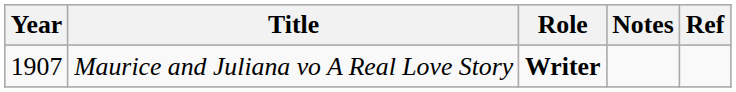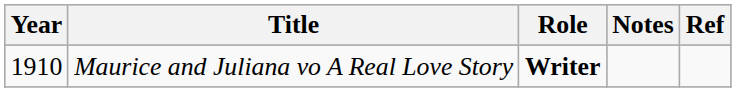 <table class="wikitable">
 <tr>
 <th>Year</th>
 <th>Title</th>
 <th>Role</th>
 <th>Notes</th>
 <th>Ref</th>
 </tr>
 <tr>
-<td>1907</td>
+<td>1910</td>
 <td><em>Maurice and Juliana vo A Real Love Story</em></td>
 <td><strong>Writer</strong></td>
 <td></td>
 <td></td>
 </tr>
 </table>
